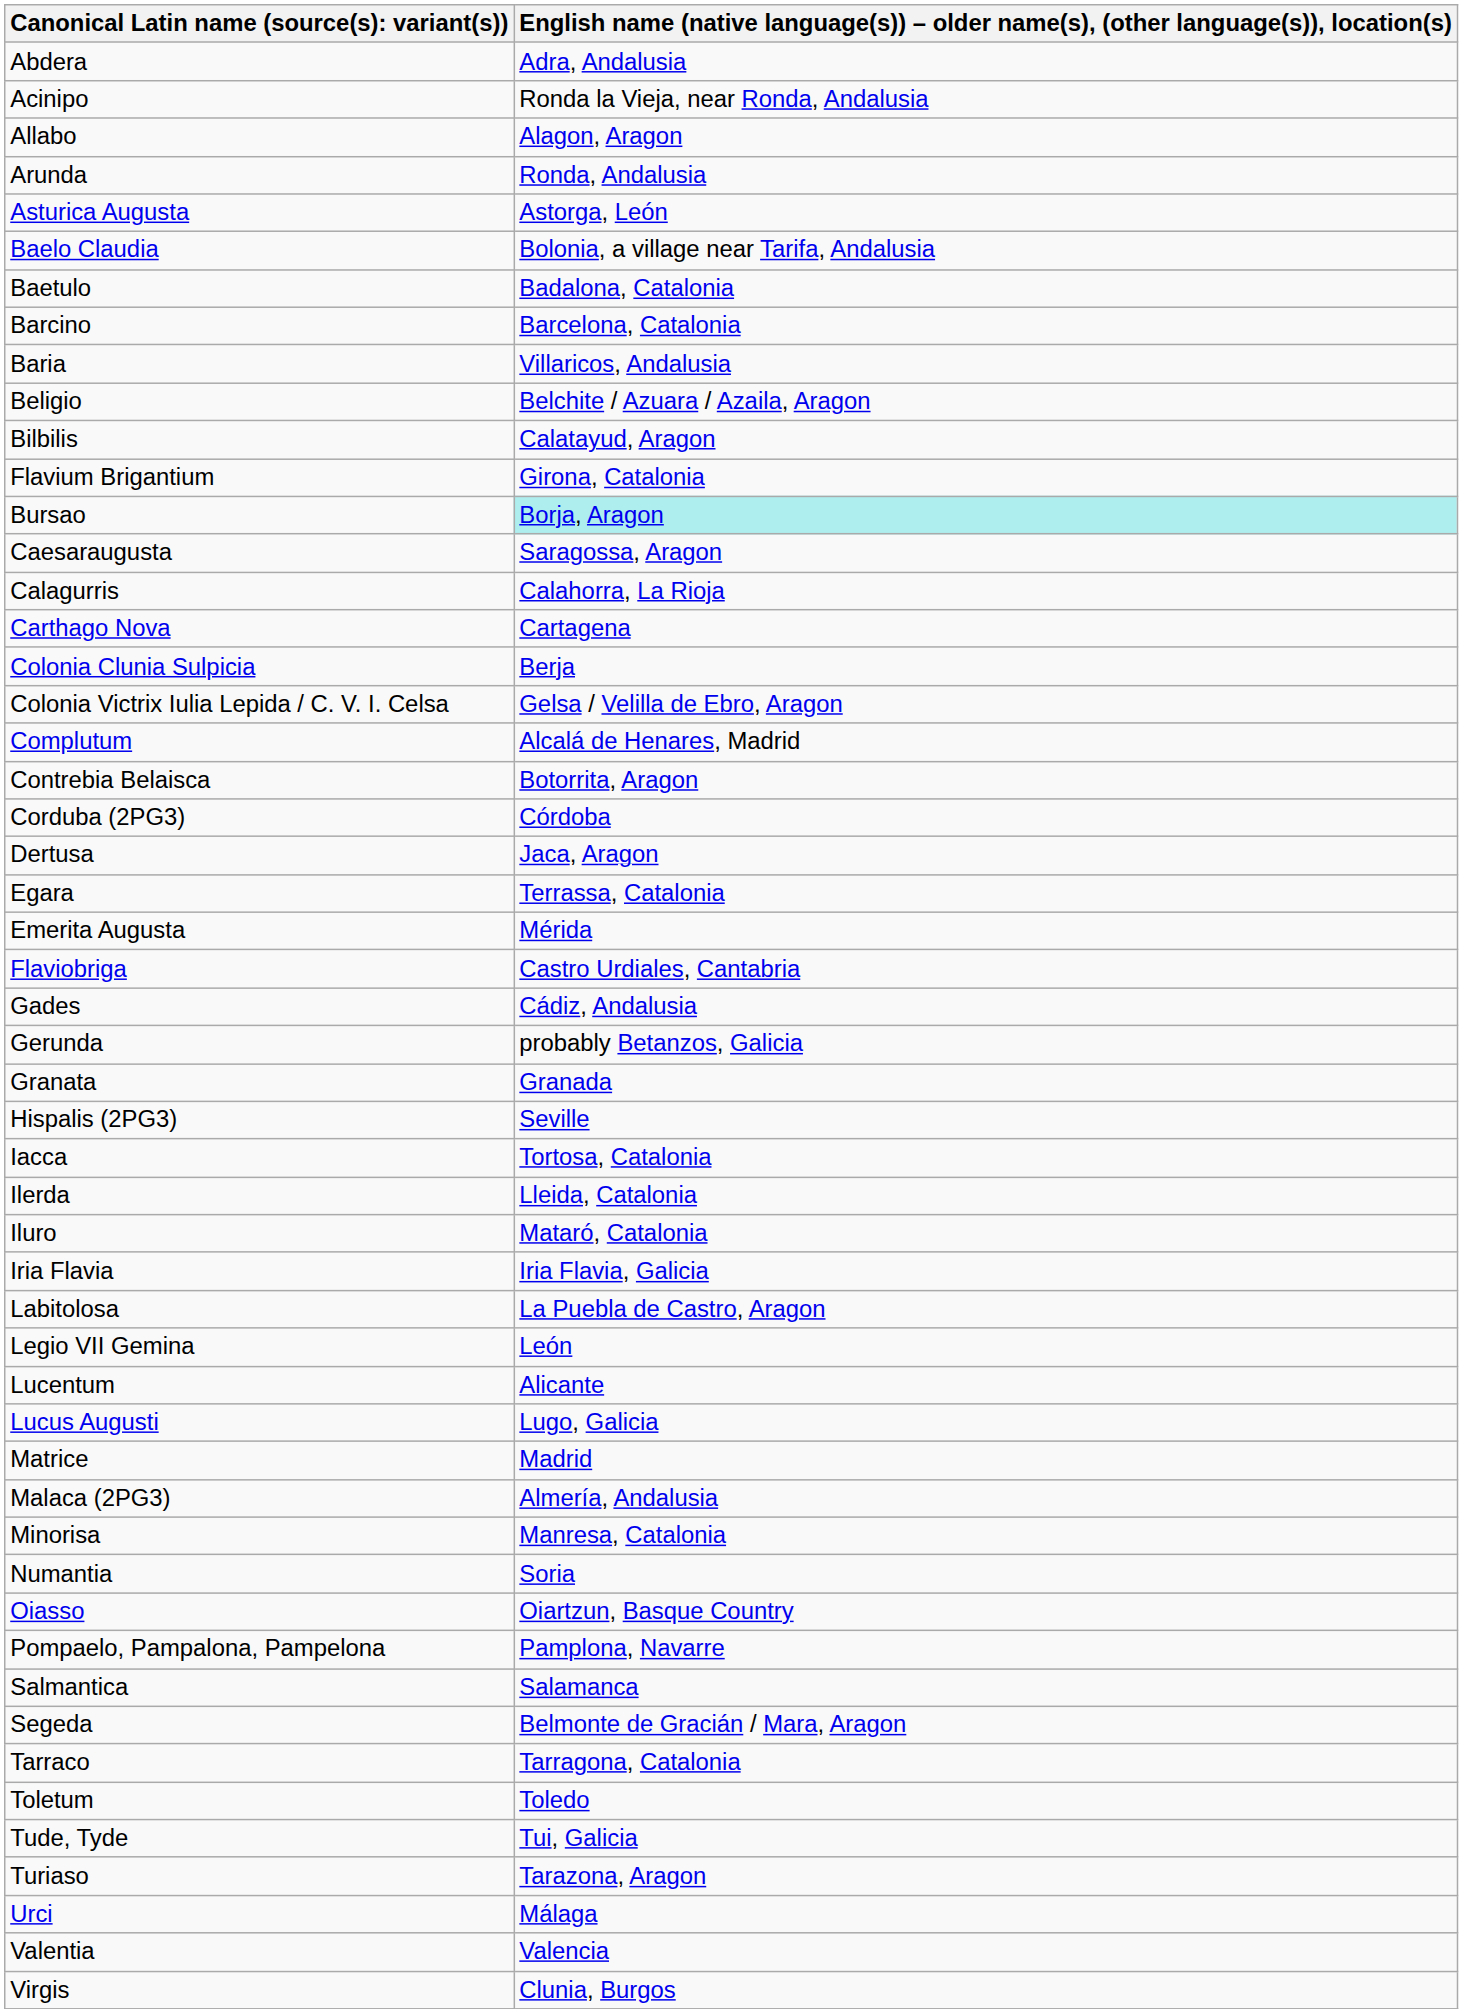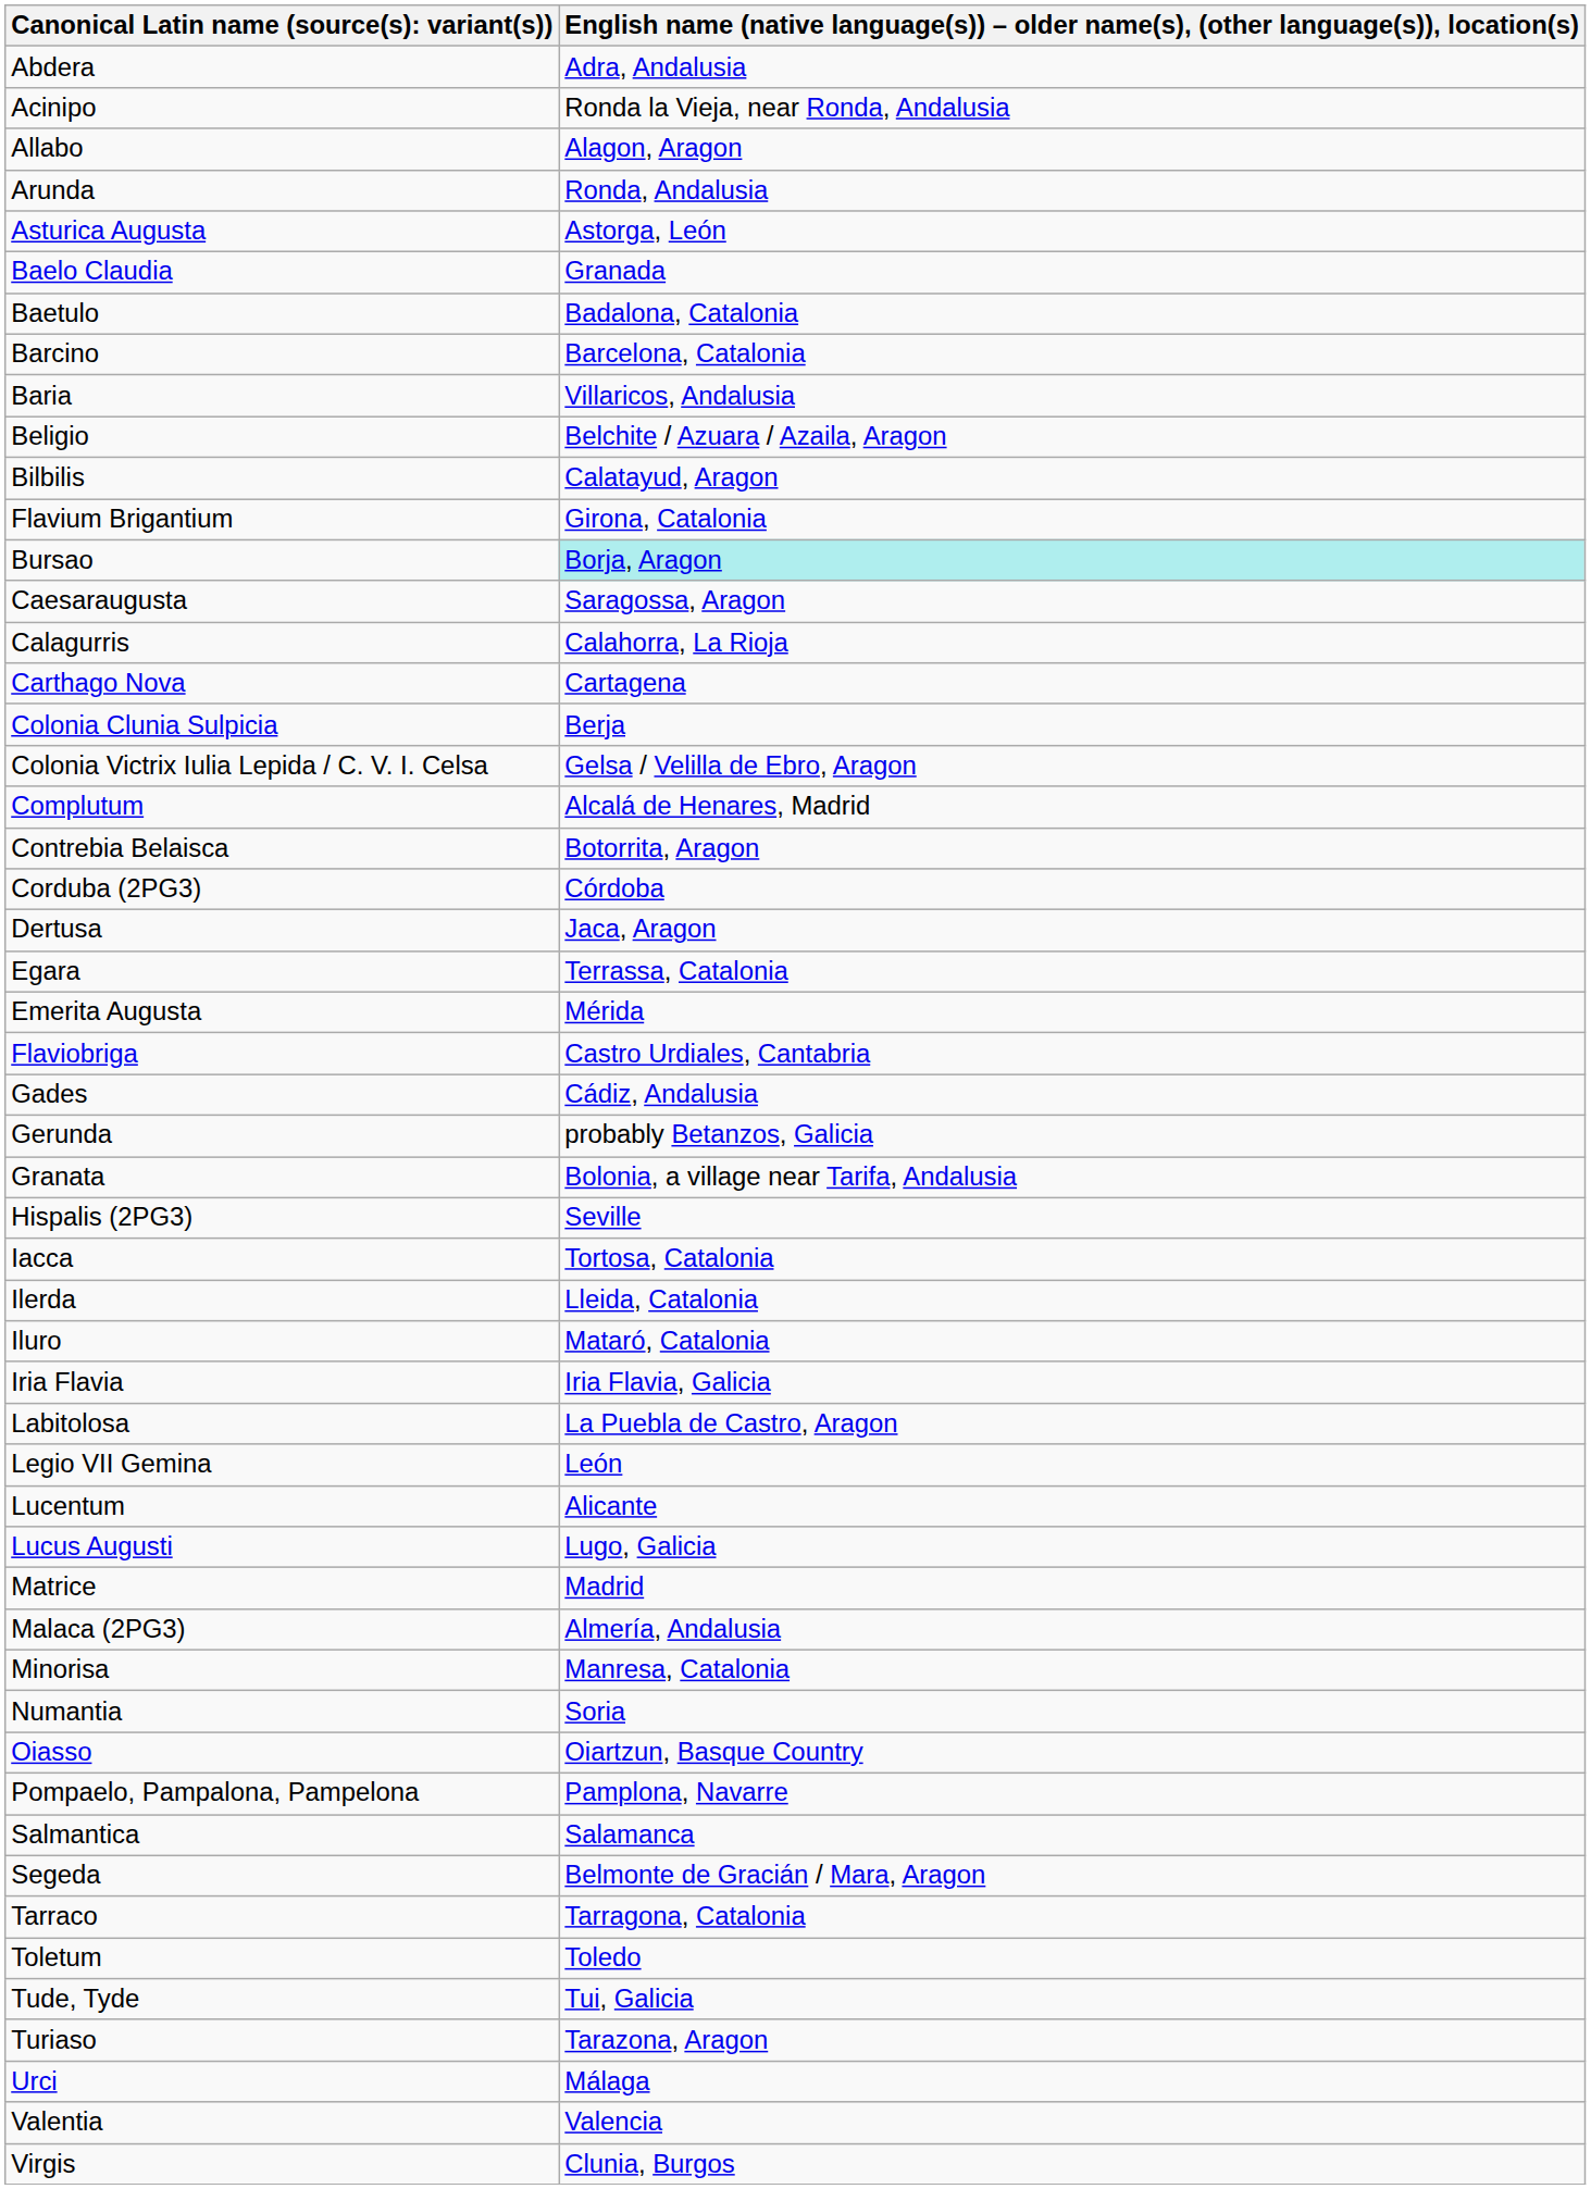 <table class="wikitable sortable">
 <tr>
 <th>Canonical Latin name (source(s): variant(s))</th>
 <th>English name (native language(s)) – older name(s), (other language(s)), location(s)</th>
 </tr>
 <tr>
 <td>Abdera</td>
 <td><a href='#'>Adra</a>, <a href='#'>Andalusia</a></td>
 </tr>
 <tr>
 <td>Acinipo</td>
 <td>Ronda la Vieja, near <a href='#'>Ronda</a>, <a href='#'>Andalusia</a></td>
 </tr>
 <tr>
 <td>Allabo</td>
 <td><a href='#'>Alagon</a>, <a href='#'>Aragon</a></td>
 </tr>
 <tr>
 <td>Arunda</td>
 <td><a href='#'>Ronda</a>, <a href='#'>Andalusia</a></td>
 </tr>
 <tr>
 <td><a href='#'>Asturica Augusta</a></td>
 <td><a href='#'>Astorga</a>, <a href='#'>León</a></td>
 </tr>
 <tr>
 <td><a href='#'>Baelo Claudia</a></td>
-<td><a href='#'>Bolonia</a>, a village near <a href='#'>Tarifa</a>, <a href='#'>Andalusia</a></td>
+<td><a href='#'>Granada</a></td>
 </tr>
 <tr>
 <td>Baetulo</td>
 <td><a href='#'>Badalona</a>, <a href='#'>Catalonia</a></td>
 </tr>
 <tr>
 <td>Barcino</td>
 <td><a href='#'>Barcelona</a>, <a href='#'>Catalonia</a></td>
 </tr>
 <tr>
 <td>Baria</td>
 <td><a href='#'>Villaricos</a>, <a href='#'>Andalusia</a></td>
 </tr>
 <tr>
 <td>Beligio</td>
 <td><a href='#'>Belchite</a> / <a href='#'>Azuara</a> / <a href='#'>Azaila</a>, <a href='#'>Aragon</a></td>
 </tr>
 <tr>
 <td>Bilbilis</td>
 <td><a href='#'>Calatayud</a>, <a href='#'>Aragon</a></td>
 </tr>
 <tr>
 <td>Flavium Brigantium</td>
 <td><a href='#'>Girona</a>, <a href='#'>Catalonia</a></td>
 </tr>
 <tr>
 <td>Bursao</td>
 <td style="background: paleturquoise;"><a href='#'>Borja</a>, <a href='#'>Aragon</a></td>
 </tr>
 <tr>
 <td>Caesaraugusta</td>
 <td><a href='#'>Saragossa</a>, <a href='#'>Aragon</a></td>
 </tr>
 <tr>
 <td>Calagurris</td>
 <td><a href='#'>Calahorra</a>, <a href='#'>La Rioja</a></td>
 </tr>
 <tr>
 <td><a href='#'>Carthago Nova</a></td>
 <td><a href='#'>Cartagena</a></td>
 </tr>
 <tr>
 <td><a href='#'>Colonia Clunia Sulpicia</a></td>
 <td><a href='#'>Berja</a></td>
 </tr>
 <tr>
 <td>Colonia Victrix Iulia Lepida / C. V. I. Celsa</td>
 <td><a href='#'>Gelsa</a> / <a href='#'>Velilla de Ebro</a>, <a href='#'>Aragon</a></td>
 </tr>
 <tr>
 <td><a href='#'>Complutum</a></td>
 <td><a href='#'>Alcalá de Henares</a>, Madrid</td>
 </tr>
 <tr>
 <td>Contrebia Belaisca</td>
 <td><a href='#'>Botorrita</a>, <a href='#'>Aragon</a></td>
 </tr>
 <tr>
 <td>Corduba (2PG3)</td>
 <td><a href='#'>Córdoba</a></td>
 </tr>
 <tr>
 <td>Dertusa</td>
 <td><a href='#'>Jaca</a>, <a href='#'>Aragon</a></td>
 </tr>
 <tr>
 <td>Egara</td>
 <td><a href='#'>Terrassa</a>, <a href='#'>Catalonia</a></td>
 </tr>
 <tr>
 <td>Emerita Augusta</td>
 <td><a href='#'>Mérida</a></td>
 </tr>
 <tr>
 <td><a href='#'>Flaviobriga</a></td>
 <td><a href='#'>Castro Urdiales</a>, <a href='#'>Cantabria</a></td>
 </tr>
 <tr>
 <td>Gades</td>
 <td><a href='#'>Cádiz</a>, <a href='#'>Andalusia</a></td>
 </tr>
 <tr>
 <td>Gerunda</td>
 <td>probably <a href='#'>Betanzos</a>, <a href='#'>Galicia</a></td>
 </tr>
 <tr>
 <td>Granata</td>
-<td><a href='#'>Granada</a></td>
+<td><a href='#'>Bolonia</a>, a village near <a href='#'>Tarifa</a>, <a href='#'>Andalusia</a></td>
 </tr>
 <tr>
 <td>Hispalis (2PG3)</td>
 <td><a href='#'>Seville</a></td>
 </tr>
 <tr>
 <td>Iacca</td>
 <td><a href='#'>Tortosa</a>, <a href='#'>Catalonia</a></td>
 </tr>
 <tr>
 <td>Ilerda</td>
 <td><a href='#'>Lleida</a>, <a href='#'>Catalonia</a></td>
 </tr>
 <tr>
 <td>Iluro</td>
 <td><a href='#'>Mataró</a>, <a href='#'>Catalonia</a></td>
 </tr>
 <tr>
 <td>Iria Flavia</td>
 <td><a href='#'>Iria Flavia</a>, <a href='#'>Galicia</a></td>
 </tr>
 <tr>
 <td>Labitolosa</td>
 <td><a href='#'>La Puebla de Castro</a>, <a href='#'>Aragon</a></td>
 </tr>
 <tr>
 <td>Legio VII Gemina</td>
 <td><a href='#'>León</a></td>
 </tr>
 <tr>
 <td>Lucentum</td>
 <td><a href='#'>Alicante</a></td>
 </tr>
 <tr>
 <td><a href='#'>Lucus Augusti</a></td>
 <td><a href='#'>Lugo</a>, <a href='#'>Galicia</a></td>
 </tr>
 <tr>
 <td>Matrice</td>
 <td><a href='#'>Madrid</a></td>
 </tr>
 <tr>
 <td>Malaca (2PG3)</td>
 <td><a href='#'>Almería</a>, <a href='#'>Andalusia</a></td>
 </tr>
 <tr>
 <td>Minorisa</td>
 <td><a href='#'>Manresa</a>, <a href='#'>Catalonia</a></td>
 </tr>
 <tr>
 <td>Numantia</td>
 <td><a href='#'>Soria</a></td>
 </tr>
 <tr>
 <td><a href='#'>Oiasso</a></td>
 <td><a href='#'>Oiartzun</a>, <a href='#'>Basque Country</a></td>
 </tr>
 <tr>
 <td>Pompaelo, Pampalona, Pampelona</td>
 <td><a href='#'>Pamplona</a>, <a href='#'>Navarre</a></td>
 </tr>
 <tr>
 <td>Salmantica</td>
 <td><a href='#'>Salamanca</a></td>
 </tr>
 <tr>
 <td>Segeda</td>
 <td><a href='#'>Belmonte de Gracián</a> / <a href='#'>Mara</a>, <a href='#'>Aragon</a></td>
 </tr>
 <tr>
 <td>Tarraco</td>
 <td><a href='#'>Tarragona</a>, <a href='#'>Catalonia</a></td>
 </tr>
 <tr>
 <td>Toletum</td>
 <td><a href='#'>Toledo</a></td>
 </tr>
 <tr>
 <td>Tude, Tyde</td>
 <td><a href='#'>Tui</a>, <a href='#'>Galicia</a></td>
 </tr>
 <tr>
 <td>Turiaso</td>
 <td><a href='#'>Tarazona</a>, <a href='#'>Aragon</a></td>
 </tr>
 <tr>
 <td><a href='#'>Urci</a></td>
 <td><a href='#'>Málaga</a></td>
 </tr>
 <tr>
 <td>Valentia</td>
 <td><a href='#'>Valencia</a></td>
 </tr>
 <tr>
 <td>Virgis</td>
 <td><a href='#'>Clunia</a>, <a href='#'>Burgos</a></td>
 </tr>
 </table>
